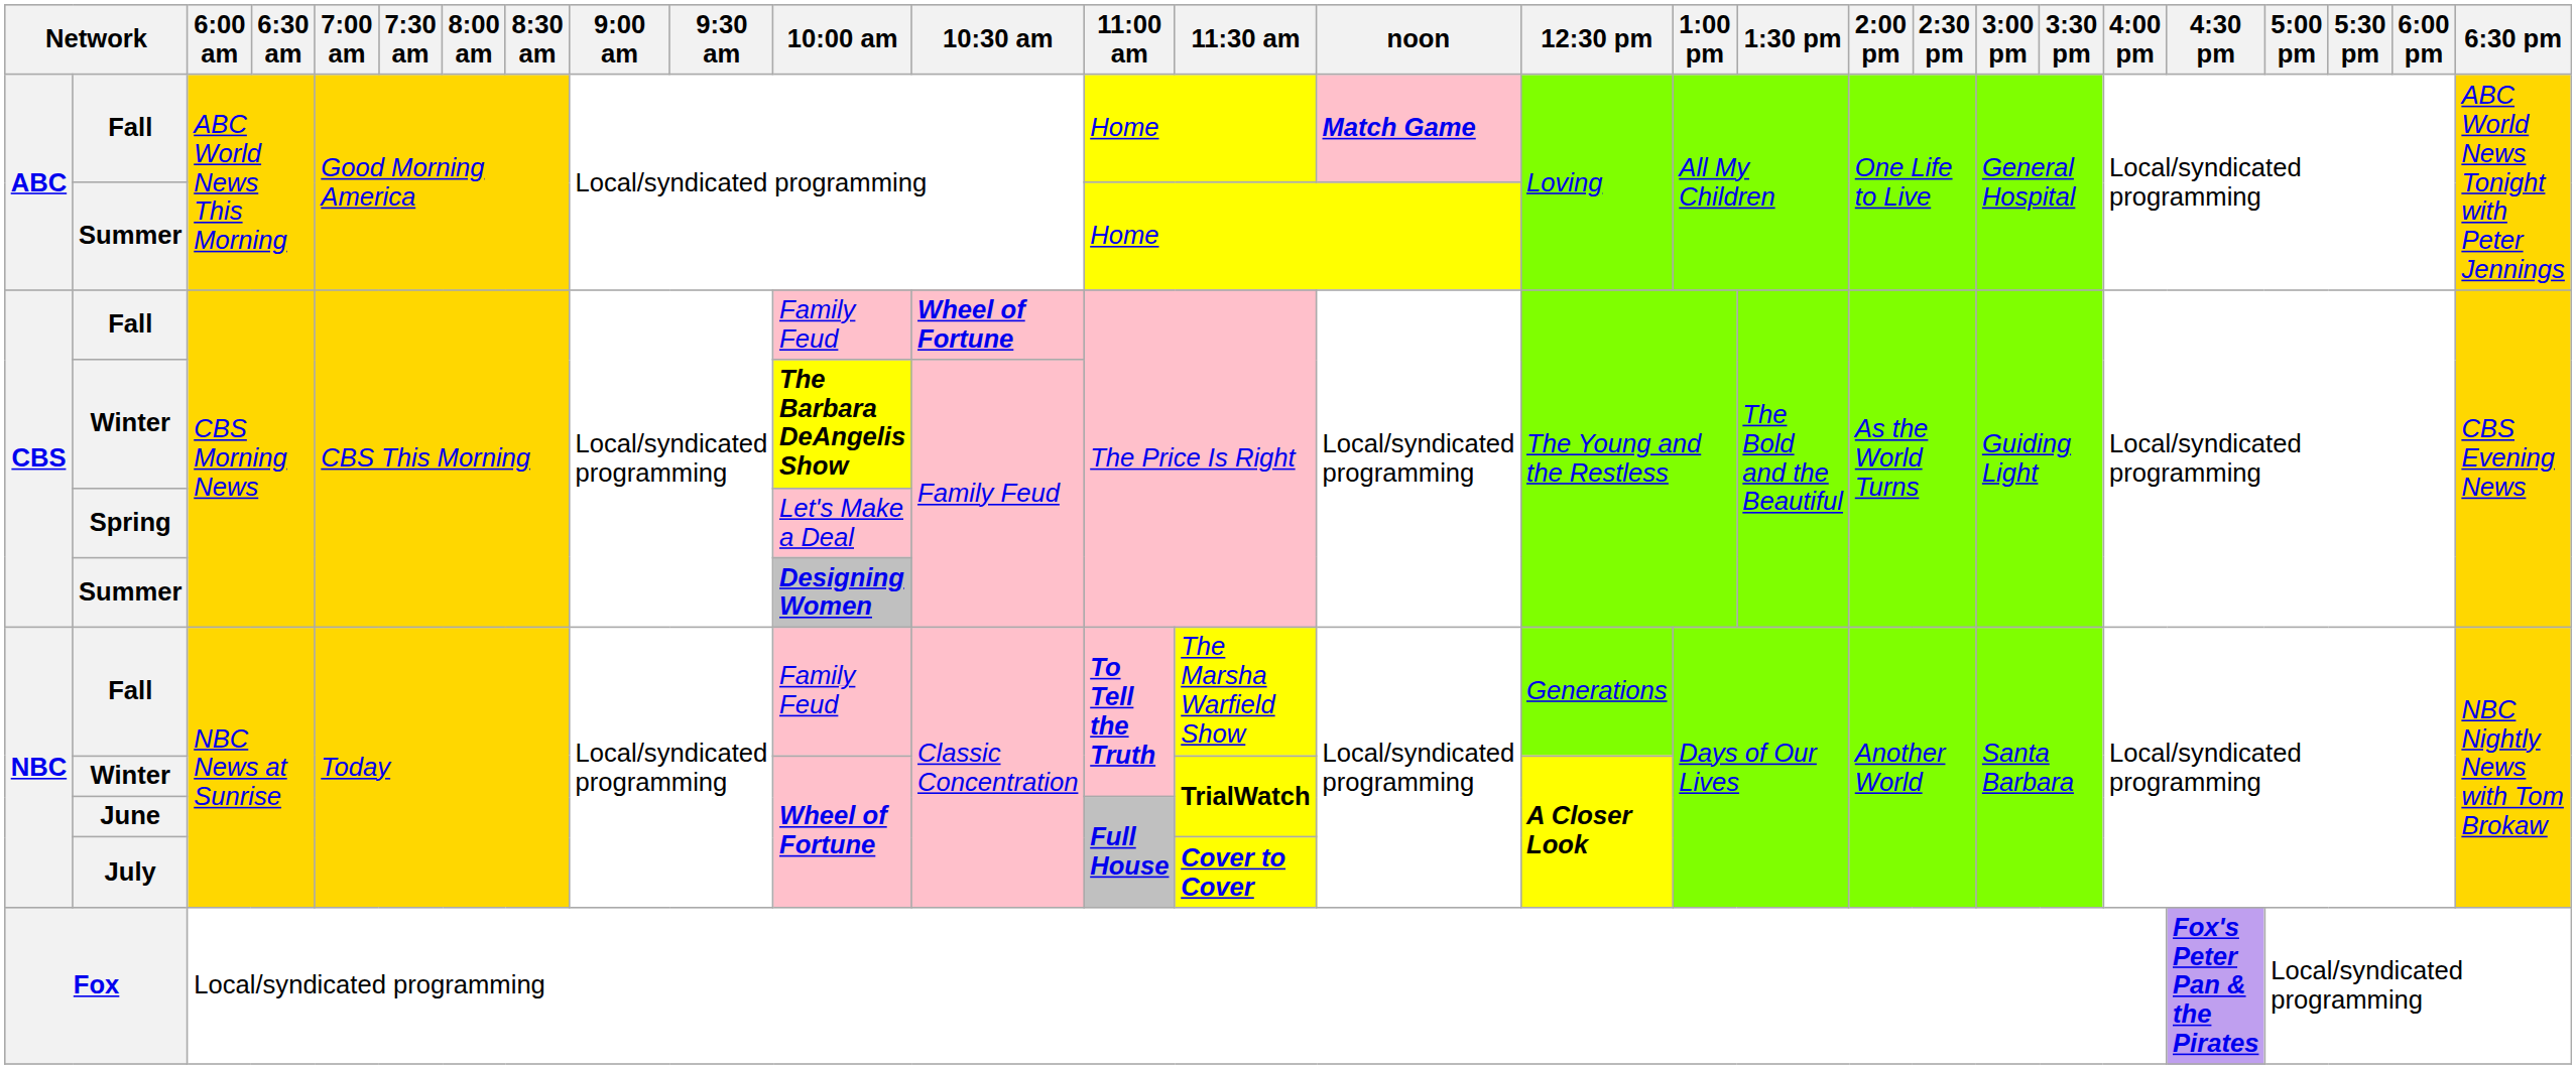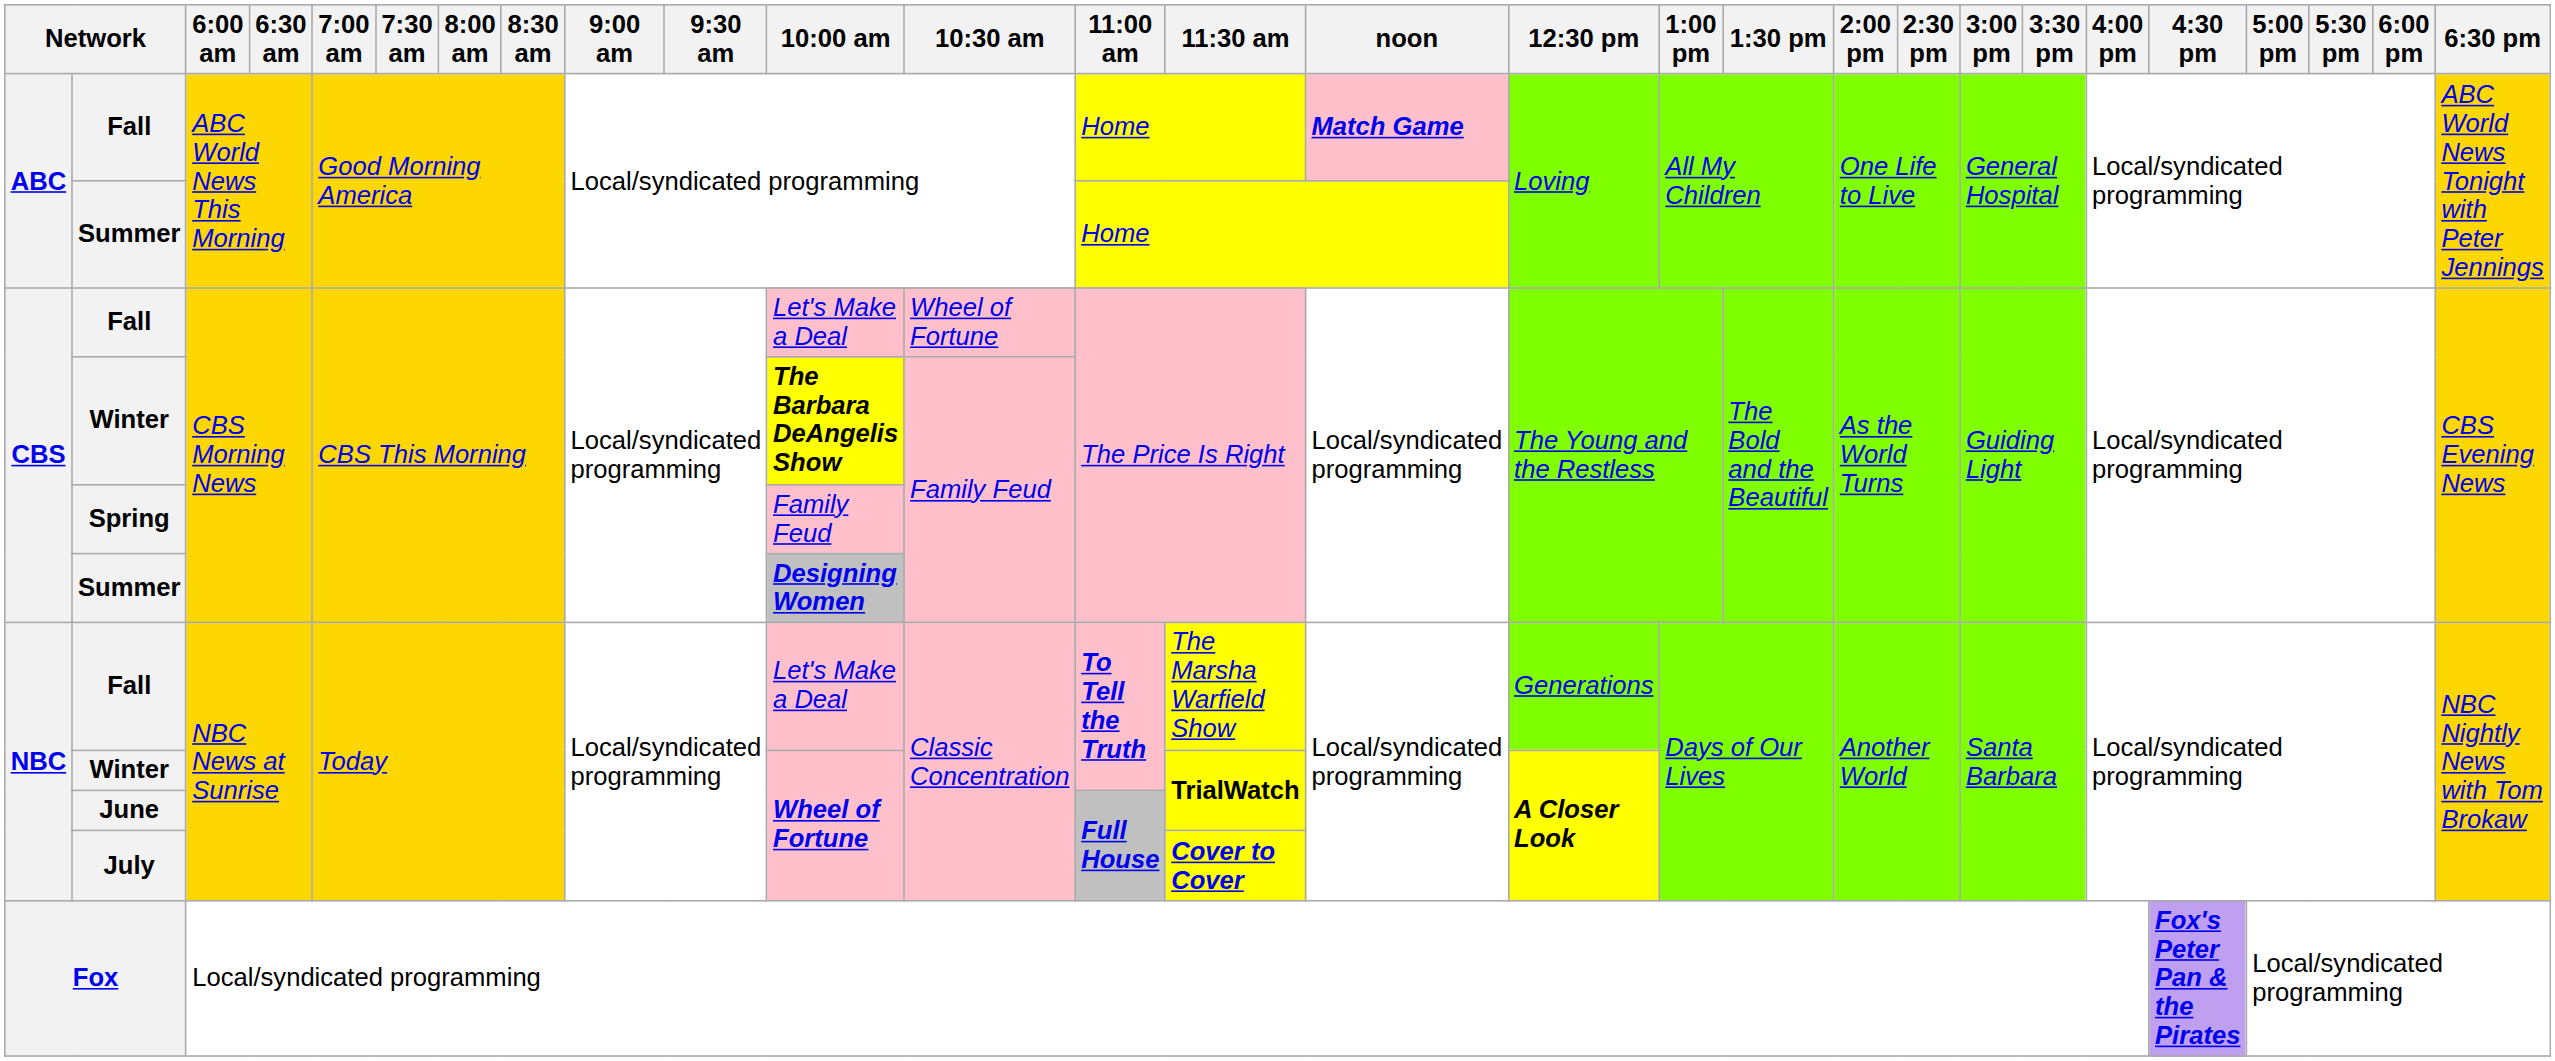 <table class=wikitable>
 <tr>
 <th bgcolor="#C0C0C0" colspan="2">Network</th>
 <th width="13%" bgcolor="#C0C0C0">6:00 am</th>
 <th width="14%" bgcolor="#C0C0C0">6:30 am</th>
 <th width="13%" bgcolor="#C0C0C0">7:00 am</th>
 <th width="14%" bgcolor="#C0C0C0">7:30 am</th>
 <th width="13%" bgcolor="#C0C0C0">8:00 am</th>
 <th width="14%" bgcolor="#C0C0C0">8:30 am</th>
 <th width="13%" bgcolor="#C0C0C0">9:00 am</th>
 <th width="14%" bgcolor="#C0C0C0">9:30 am</th>
 <th width="13%" bgcolor="#C0C0C0">10:00 am</th>
 <th width="14%" bgcolor="#C0C0C0">10:30 am</th>
 <th width="13%" bgcolor="#C0C0C0">11:00 am</th>
 <th width="14%" bgcolor="#C0C0C0">11:30 am</th>
 <th width="13%" bgcolor="#C0C0C0">noon</th>
 <th width="14%" bgcolor="#C0C0C0">12:30 pm</th>
 <th width="13%" bgcolor="#C0C0C0">1:00 pm</th>
 <th width="14%" bgcolor="#C0C0C0">1:30 pm</th>
 <th width="13%" bgcolor="#C0C0C0">2:00 pm</th>
 <th width="14%" bgcolor="#C0C0C0">2:30 pm</th>
 <th width="13%" bgcolor="#C0C0C0">3:00 pm</th>
 <th width="14%" bgcolor="#C0C0C0">3:30 pm</th>
 <th width="13%" bgcolor="#C0C0C0">4:00 pm</th>
 <th width="14%" bgcolor="#C0C0C0">4:30 pm</th>
 <th width="14%" bgcolor="#C0C0C0">5:00 pm</th>
 <th width="14%" bgcolor="#C0C0C0">5:30 pm</th>
 <th width="13%" bgcolor="#C0C0C0">6:00 pm</th>
 <th width="13%" bgcolor="#C0C0C0">6:30 pm</th>
 </tr>
 <tr>
 <th bgcolor="#C0C0C0" rowspan="2"><a href='#'>ABC</a></th>
 <th>Fall</th>
 <td bgcolor="gold" rowspan="2"colspan="2"><em><a href='#'>ABC World News This Morning</a></em></td>
 <td bgcolor="gold" rowspan="2"colspan="4"><em><a href='#'>Good Morning America</a></em></td>
 <td bgcolor="white" rowspan="2"colspan="4">Local/syndicated programming</td>
 <td bgcolor="yellow" rowspan="1"colspan="2"><em><a href='#'>Home</a></em></td>
 <td bgcolor="pink" rowspan="1"><strong><em><a href='#'>Match Game</a></em></strong></td>
 <td bgcolor="chartreuse" rowspan="2"><em><a href='#'>Loving</a></em></td>
 <td bgcolor="chartreuse" rowspan="2"colspan="2"><em><a href='#'>All My Children</a></em></td>
 <td bgcolor="chartreuse" rowspan="2"colspan="2"><em><a href='#'>One Life to Live</a></em></td>
 <td bgcolor="chartreuse" rowspan="2"colspan="2"><em><a href='#'>General Hospital</a></em></td>
 <td bgcolor="white" rowspan="2"colspan="5">Local/syndicated programming</td>
 <td bgcolor="gold" rowspan="2"colspan="1"><em><a href='#'>ABC World News Tonight with Peter Jennings</a></em></td>
 </tr>
 <tr>
 <th>Summer</th>
 <td bgcolor="yellow" rowspan="1"colspan="3"><em><a href='#'>Home</a></em></td>
 </tr>
 <tr>
 <th bgcolor="#C0C0C0" rowspan="4"><a href='#'>CBS</a></th>
 <th>Fall</th>
 <td bgcolor="gold" rowspan="4"colspan="2"><em><a href='#'>CBS Morning News</a></em></td>
 <td bgcolor="gold" rowspan="4"colspan="4"><em><a href='#'>CBS This Morning</a></em></td>
 <td bgcolor="white" rowspan="4"colspan="2">Local/syndicated programming</td>
-<td bgcolor="pink" rowspan="1"><em><a href='#'>Family Feud</a></em></td>
-<td bgcolor="pink" rowspan="1"><strong><em><a href='#'>Wheel of Fortune</a></em></strong></td>
+<td bgcolor="pink"rowspan="1"><em><a href='#'>Let's Make a Deal</a></em></td>
+<td bgcolor="pink" rowspan="1"><em><a href='#'>Wheel of Fortune</a></em></td>
 <td bgcolor="pink" rowspan="4"colspan="2"><em><a href='#'>The Price Is Right</a></em></td>
 <td bgcolor="white"rowspan="4">Local/syndicated programming</td>
 <td bgcolor="chartreuse" rowspan="4"colspan="2"><em><a href='#'>The Young and the Restless</a></em></td>
 <td bgcolor="chartreuse"rowspan="4"><em><a href='#'>The Bold and the Beautiful</a></em></td>
 <td bgcolor="chartreuse" rowspan="4"colspan="2"><em><a href='#'>As the World Turns</a></em></td>
 <td bgcolor="chartreuse" rowspan="4"colspan="2"><em><a href='#'>Guiding Light</a></em></td>
 <td bgcolor="white" rowspan="4"colspan="5">Local/syndicated programming</td>
 <td bgcolor="gold"rowspan="4"><em><a href='#'>CBS Evening News</a></em></td>
 </tr>
 <tr>
 <th>Winter</th>
 <td bgcolor="yellow"rowspan="1"><strong><em>The Barbara DeAngelis Show</em></strong></td>
 <td bgcolor="pink" rowspan="3"><em><a href='#'>Family Feud</a></em></td>
 </tr>
 <tr>
 <th>Spring</th>
-<td bgcolor="pink"rowspan="1"><em><a href='#'>Let's Make a Deal</a></em></td>
+<td bgcolor="pink" rowspan="1"><em><a href='#'>Family Feud</a></em></td>
 </tr>
 <tr>
 <th>Summer</th>
 <td bgcolor="C0C0C0"rowspan="1"><strong><em><a href='#'>Designing Women</a></em></strong></td>
 </tr>
 <tr>
 <th bgcolor="#C0C0C0" rowspan="4"><a href='#'>NBC</a></th>
 <th>Fall</th>
 <td bgcolor="gold" colspan="2"rowspan="4"><em><a href='#'>NBC News at Sunrise</a></em></td>
 <td bgcolor="gold" colspan="4"rowspan="4"><em><a href='#'>Today</a></em></td>
 <td bgcolor="white" colspan="2"rowspan="4">Local/syndicated programming</td>
-<td bgcolor="pink" rowspan="1"><em><a href='#'>Family Feud</a></em></td>
+<td bgcolor="pink"rowspan="1"><em><a href='#'>Let's Make a Deal</a></em></td>
 <td bgcolor="pink"rowspan="4"><em><a href='#'>Classic Concentration</a></em></td>
 <td bgcolor="pink"rowspan="2"><strong><em><a href='#'>To Tell the Truth</a></em></strong></td>
 <td bgcolor="yellow"rowspan="1"><em><a href='#'>The Marsha Warfield Show</a></em></td>
 <td bgcolor="white"rowspan="4">Local/syndicated programming</td>
 <td bgcolor="chartreuse"rowspan="1"><em><a href='#'>Generations</a></em></td>
 <td bgcolor="chartreuse" colspan="2"rowspan="4"><em><a href='#'>Days of Our Lives</a></em></td>
 <td bgcolor="chartreuse" colspan="2"rowspan="4"><em><a href='#'>Another World</a></em></td>
 <td bgcolor="chartreuse" colspan="2"rowspan="4"><em><a href='#'>Santa Barbara</a></em></td>
 <td bgcolor="white" colspan="5"rowspan="4">Local/syndicated programming</td>
 <td bgcolor="gold" rowspan="4"><em><a href='#'>NBC Nightly News with Tom Brokaw</a></em></td>
 </tr>
 <tr>
 <th>Winter</th>
 <td bgcolor="pink"rowspan="3"><strong><em><a href='#'>Wheel of Fortune</a></em></strong></td>
 <td bgcolor="yellow"rowspan="2"><strong>TrialWatch</strong></td>
 <td bgcolor="yellow"rowspan="3"><strong><em>A Closer Look</em></strong></td>
 </tr>
 <tr>
 <th>June</th>
 <td bgcolor="C0C0C0" colspan="1"rowspan="2"><strong><em><a href='#'>Full House</a></em></strong></td>
 </tr>
 <tr>
 <th>July</th>
 <td bgcolor="yellow" colspan="1"rowspan="1"><strong><em><a href='#'>Cover to Cover</a></em></strong></td>
 </tr>
 <tr>
 <th bgcolor="#C0C0C0" colspan="2"><a href='#'>Fox</a></th>
 <td bgcolor="white" colspan="21">Local/syndicated programming</td>
 <td bgcolor="bf9fef"><strong><em><a href='#'>Fox's Peter Pan & the Pirates</a></em></strong></td>
 <td bgcolor="white" colspan="4">Local/syndicated programming</td>
 </tr>
 </table>
